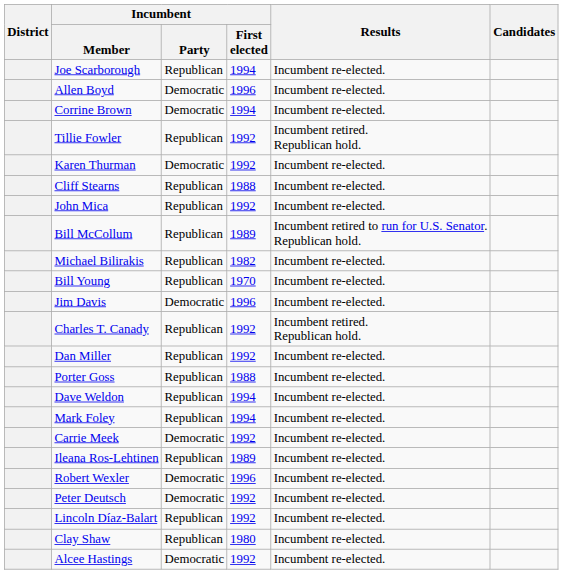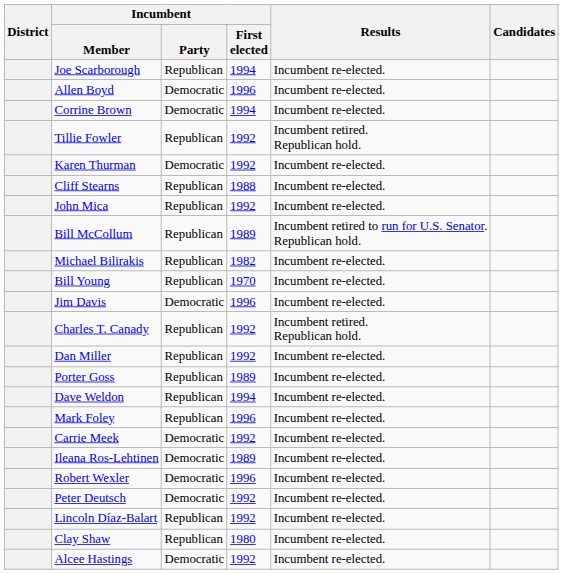 <table class="wikitable sortable">
 <tr>
 <th rowspan=2>District</th>
 <th colspan=3>Incumbent</th>
 <th rowspan=2>Results</th>
 <th rowspan=2 class="unsortable">Candidates</th>
 </tr>
 <tr valign=bottom>
 <th>Member</th>
 <th>Party</th>
 <th>First<br>elected</th>
 </tr>
 <tr>
 <th></th>
 <td><a href='#'>Joe Scarborough</a></td>
 <td>Republican</td>
 <td><a href='#'>1994</a></td>
 <td>Incumbent re-elected.</td>
 <td nowrap></td>
 </tr>
 <tr>
 <th></th>
 <td><a href='#'>Allen Boyd</a></td>
 <td>Democratic</td>
 <td><a href='#'>1996</a></td>
 <td>Incumbent re-elected.</td>
 <td nowrap></td>
 </tr>
 <tr>
 <th></th>
 <td><a href='#'>Corrine Brown</a></td>
 <td>Democratic</td>
 <td><a href='#'>1994</a></td>
 <td>Incumbent re-elected.</td>
 <td nowrap></td>
 </tr>
 <tr>
 <th></th>
 <td><a href='#'>Tillie Fowler</a></td>
 <td>Republican</td>
 <td><a href='#'>1992</a></td>
 <td>Incumbent retired.<br>Republican hold.</td>
 <td nowrap></td>
 </tr>
 <tr>
 <th></th>
 <td><a href='#'>Karen Thurman</a></td>
 <td>Democratic</td>
 <td><a href='#'>1992</a></td>
 <td>Incumbent re-elected.</td>
 <td nowrap></td>
 </tr>
 <tr>
 <th></th>
 <td><a href='#'>Cliff Stearns</a></td>
 <td>Republican</td>
 <td><a href='#'>1988</a></td>
 <td>Incumbent re-elected.</td>
 <td nowrap></td>
 </tr>
 <tr>
 <th></th>
 <td><a href='#'>John Mica</a></td>
 <td>Republican</td>
 <td><a href='#'>1992</a></td>
 <td>Incumbent re-elected.</td>
 <td nowrap></td>
 </tr>
 <tr>
 <th></th>
 <td><a href='#'>Bill McCollum</a></td>
 <td>Republican</td>
 <td><a href='#'>1989</a></td>
 <td>Incumbent retired to <a href='#'>run for U.S. Senator</a>.<br>Republican hold.</td>
 <td nowrap></td>
 </tr>
 <tr>
 <th></th>
 <td><a href='#'>Michael Bilirakis</a></td>
 <td>Republican</td>
 <td><a href='#'>1982</a></td>
 <td>Incumbent re-elected.</td>
 <td nowrap></td>
 </tr>
 <tr>
 <th></th>
 <td><a href='#'>Bill Young</a></td>
 <td>Republican</td>
 <td><a href='#'>1970</a></td>
 <td>Incumbent re-elected.</td>
 <td nowrap></td>
 </tr>
 <tr>
 <th></th>
 <td><a href='#'>Jim Davis</a></td>
 <td>Democratic</td>
 <td><a href='#'>1996</a></td>
 <td>Incumbent re-elected.</td>
 <td nowrap></td>
 </tr>
 <tr>
 <th></th>
 <td><a href='#'>Charles T. Canady</a></td>
 <td>Republican</td>
 <td><a href='#'>1992</a></td>
 <td>Incumbent retired.<br>Republican hold.</td>
 <td nowrap></td>
 </tr>
 <tr>
 <th></th>
 <td><a href='#'>Dan Miller</a></td>
 <td>Republican</td>
 <td><a href='#'>1992</a></td>
 <td>Incumbent re-elected.</td>
 <td nowrap></td>
 </tr>
 <tr>
 <th></th>
 <td><a href='#'>Porter Goss</a></td>
 <td>Republican</td>
-<td><a href='#'>1988</a></td>
+<td><a href='#'>1989</a></td>
 <td>Incumbent re-elected.</td>
 <td nowrap></td>
 </tr>
 <tr>
 <th></th>
 <td><a href='#'>Dave Weldon</a></td>
 <td>Republican</td>
 <td><a href='#'>1994</a></td>
 <td>Incumbent re-elected.</td>
 <td nowrap></td>
 </tr>
 <tr>
 <th></th>
 <td><a href='#'>Mark Foley</a></td>
 <td>Republican</td>
-<td><a href='#'>1994</a></td>
+<td><a href='#'>1996</a></td>
 <td>Incumbent re-elected.</td>
 <td nowrap></td>
 </tr>
 <tr>
 <th></th>
 <td><a href='#'>Carrie Meek</a></td>
 <td>Democratic</td>
 <td><a href='#'>1992</a></td>
 <td>Incumbent re-elected.</td>
 <td nowrap></td>
 </tr>
 <tr>
 <th></th>
 <td><a href='#'>Ileana Ros-Lehtinen</a></td>
-<td>Republican</td>
+<td>Democratic</td>
 <td><a href='#'>1989</a></td>
 <td>Incumbent re-elected.</td>
 <td nowrap></td>
 </tr>
 <tr>
 <th></th>
 <td><a href='#'>Robert Wexler</a></td>
 <td>Democratic</td>
 <td><a href='#'>1996</a></td>
 <td>Incumbent re-elected.</td>
 <td nowrap></td>
 </tr>
 <tr>
 <th></th>
 <td><a href='#'>Peter Deutsch</a></td>
 <td>Democratic</td>
 <td><a href='#'>1992</a></td>
 <td>Incumbent re-elected.</td>
 <td nowrap></td>
 </tr>
 <tr>
 <th></th>
 <td><a href='#'>Lincoln Díaz-Balart</a></td>
 <td>Republican</td>
 <td><a href='#'>1992</a></td>
 <td>Incumbent re-elected.</td>
 <td nowrap></td>
 </tr>
 <tr>
 <th></th>
 <td><a href='#'>Clay Shaw</a></td>
 <td>Republican</td>
 <td><a href='#'>1980</a></td>
 <td>Incumbent re-elected.</td>
 <td nowrap></td>
 </tr>
 <tr>
 <th></th>
 <td><a href='#'>Alcee Hastings</a></td>
 <td>Democratic</td>
 <td><a href='#'>1992</a></td>
 <td>Incumbent re-elected.</td>
 <td nowrap></td>
 </tr>
 </table>
